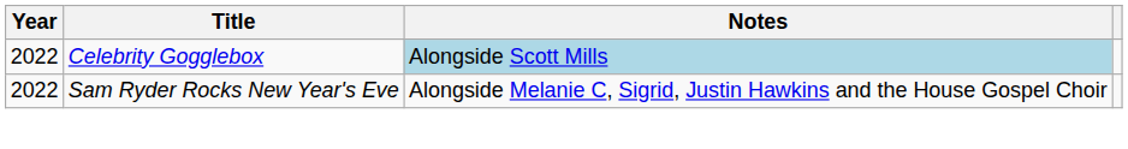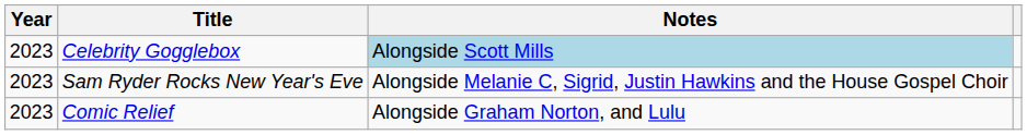 <table class="wikitable">
 <tr>
 <th scope="col">Year</th>
 <th scope="col">Title</th>
 <th scope="col">Notes</th>
 <th scope="col"></th>
 </tr>
 <tr>
-<td>2022</td>
+<td>2023</td>
 <td><em><a href='#'>Celebrity Gogglebox</a></em></td>
 <td style="background: lightblue;">Alongside <a href='#'>Scott Mills</a></td>
 <td></td>
 </tr>
 <tr>
-<td>2022</td>
+<td>2023</td>
 <td><em>Sam Ryder Rocks New Year's Eve</em></td>
 <td>Alongside <a href='#'>Melanie C</a>, <a href='#'>Sigrid</a>, <a href='#'>Justin Hawkins</a> and the House Gospel Choir</td>
 <td></td>
 </tr>
+<tr>
+<td>2023</td>
+<td><em><a href='#'>Comic Relief</a></em></td>
+<td>Alongside <a href='#'>Graham Norton</a>, and <a href='#'>Lulu</a></td>
+<td></td>
+</tr>
 </table>
